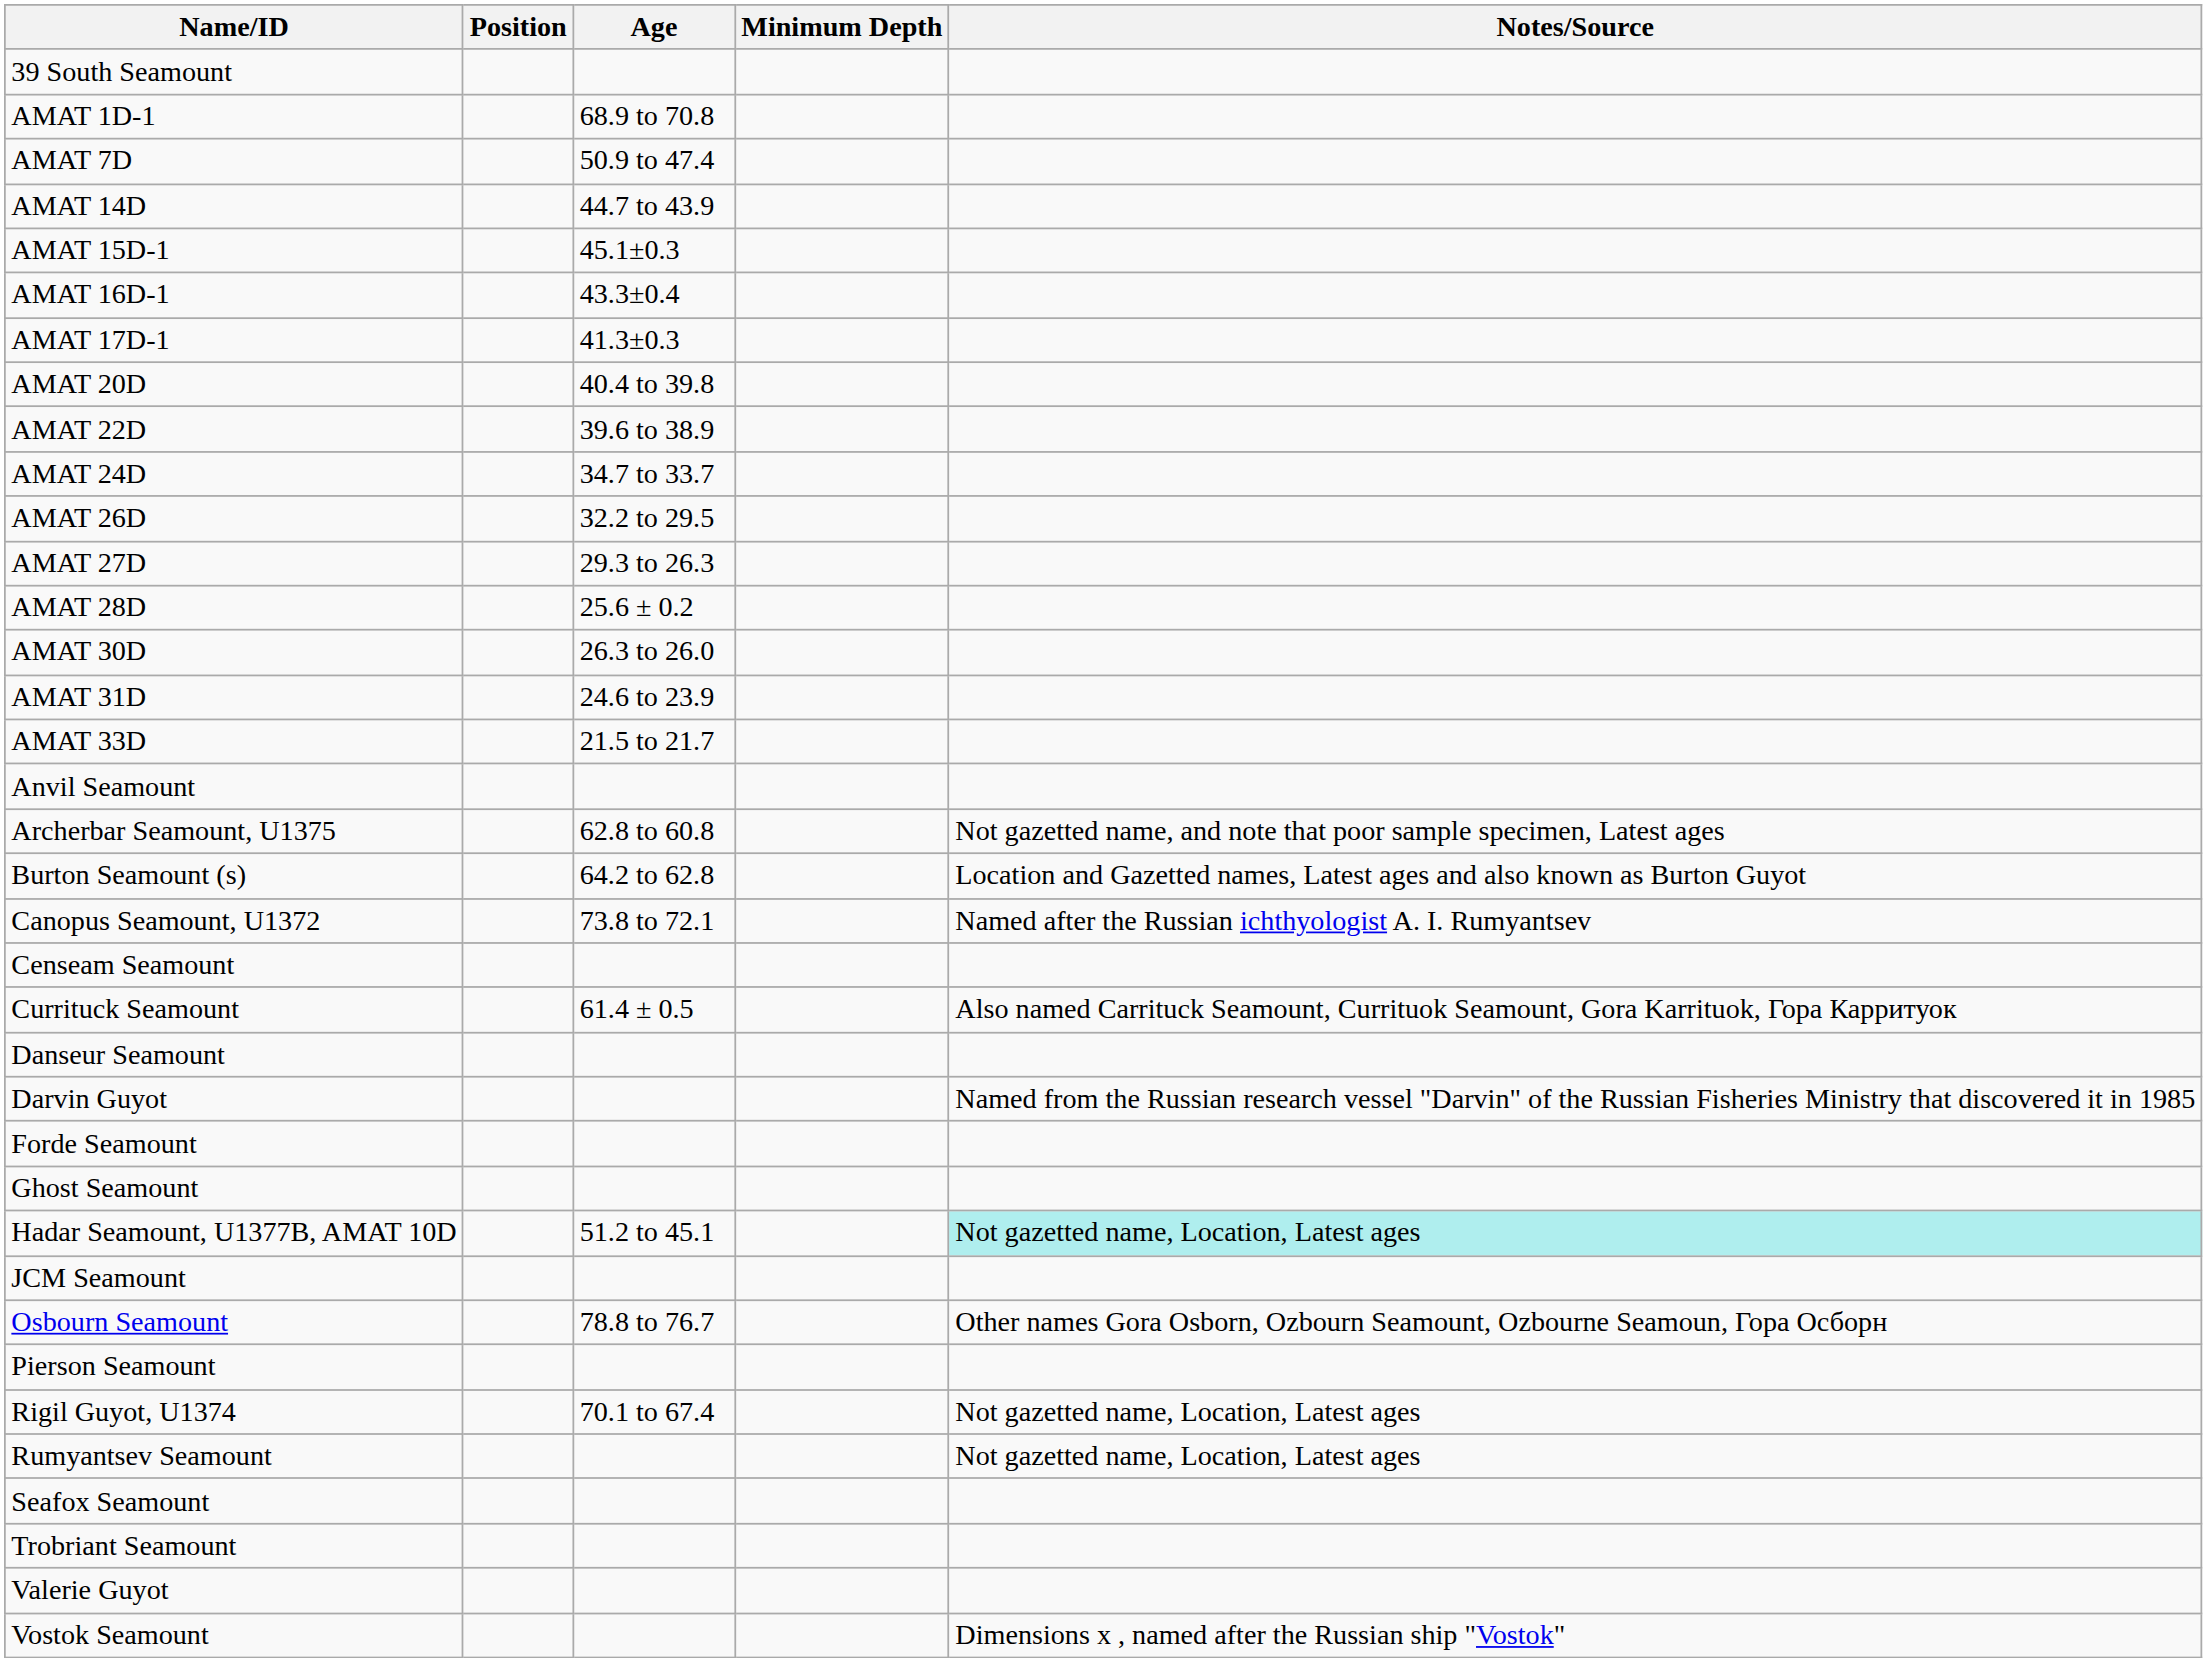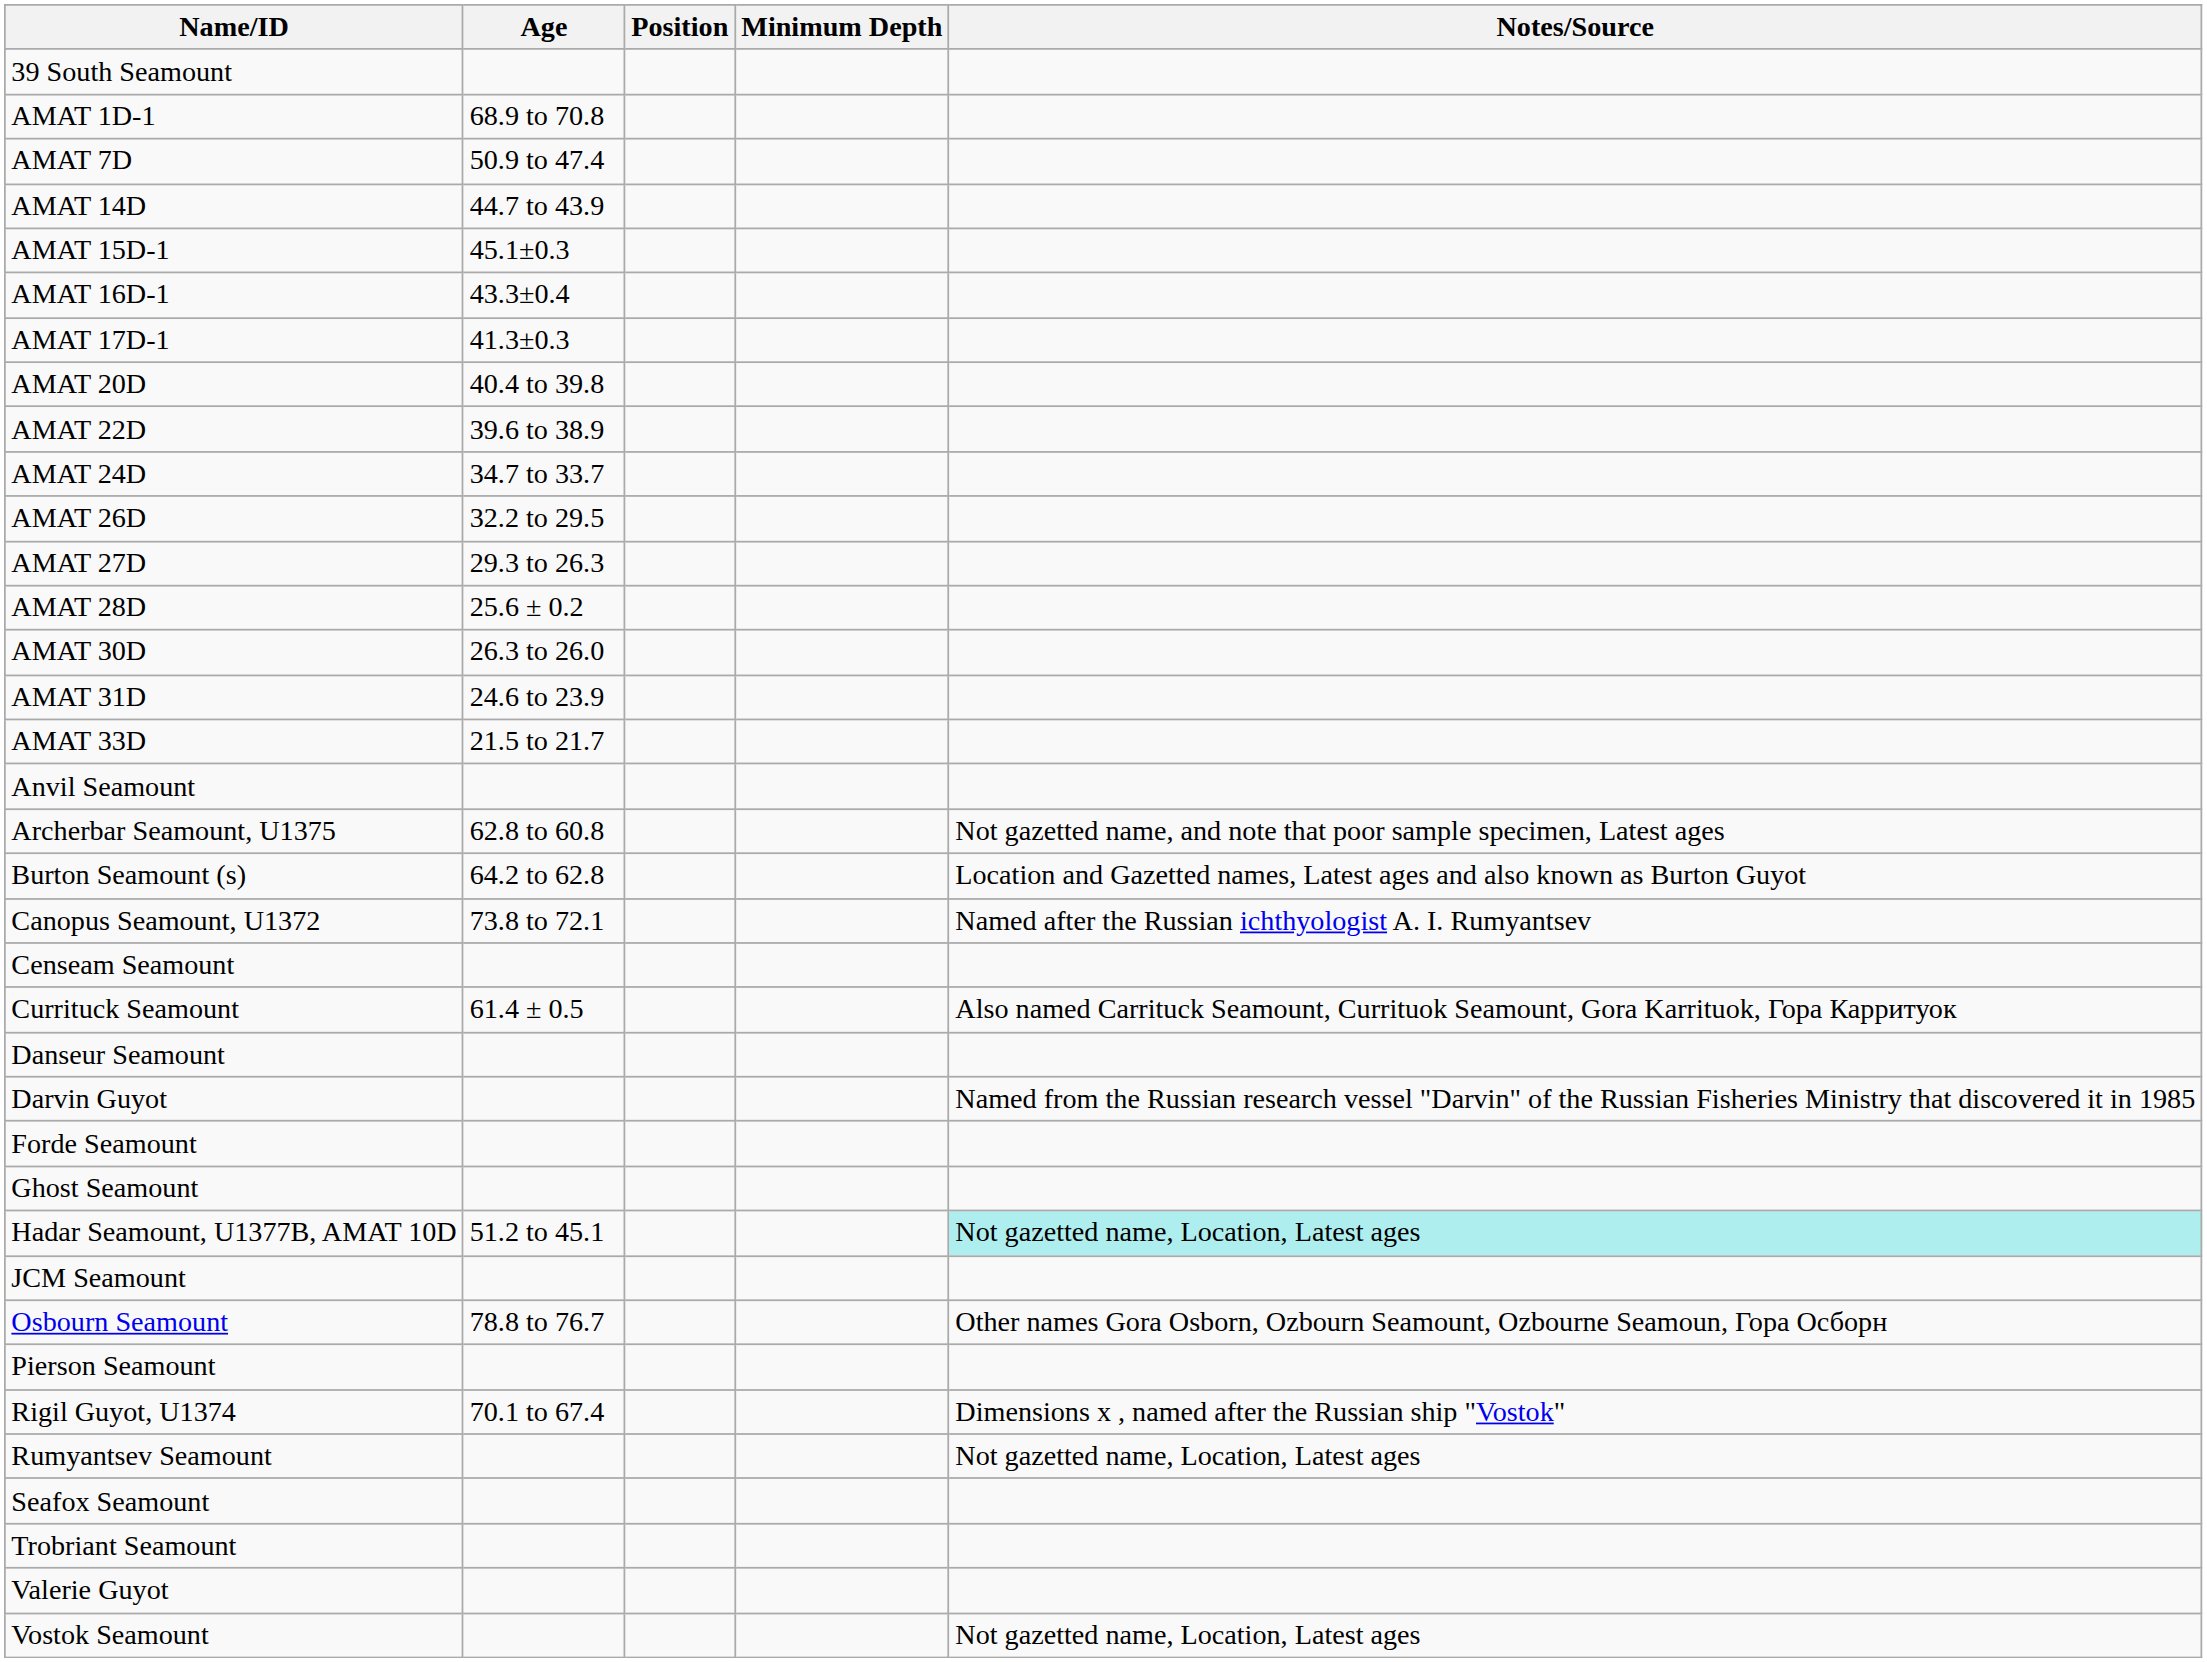 <table class="wikitable sortable">
 <tr>
 <th>Name/ID</th>
+<th>Age</th>
 <th>Position</th>
-<th>Age</th>
 <th>Minimum Depth</th>
 <th>Notes/Source</th>
 </tr>
 <tr>
 <td>39 South Seamount</td>
 <td></td>
 <td></td>
 <td></td>
 <td></td>
 </tr>
 <tr>
 <td>AMAT 1D-1</td>
+<td>68.9 to 70.8 </td>
 <td></td>
-<td>68.9 to 70.8 </td>
 <td></td>
 <td></td>
 </tr>
 <tr>
 <td>AMAT 7D</td>
+<td>50.9 to 47.4 </td>
 <td></td>
-<td>50.9 to 47.4 </td>
 <td></td>
 <td></td>
 </tr>
 <tr>
 <td>AMAT 14D</td>
+<td>44.7 to 43.9 </td>
 <td></td>
-<td>44.7 to 43.9 </td>
 <td></td>
 <td></td>
 </tr>
 <tr>
 <td>AMAT 15D-1</td>
+<td>45.1±0.3 </td>
 <td></td>
-<td>45.1±0.3 </td>
 <td></td>
 <td></td>
 </tr>
 <tr>
 <td>AMAT 16D-1</td>
+<td>43.3±0.4 </td>
 <td></td>
-<td>43.3±0.4 </td>
 <td></td>
 <td></td>
 </tr>
 <tr>
 <td>AMAT 17D-1</td>
+<td>41.3±0.3 </td>
 <td></td>
-<td>41.3±0.3 </td>
 <td></td>
 <td></td>
 </tr>
 <tr>
 <td>AMAT 20D</td>
+<td>40.4 to 39.8 </td>
 <td></td>
-<td>40.4 to 39.8 </td>
 <td></td>
 <td></td>
 </tr>
 <tr>
 <td>AMAT 22D</td>
+<td>39.6 to 38.9 </td>
 <td></td>
-<td>39.6 to 38.9 </td>
 <td></td>
 <td></td>
 </tr>
 <tr>
 <td>AMAT 24D</td>
+<td>34.7 to 33.7 </td>
 <td></td>
-<td>34.7 to 33.7 </td>
 <td></td>
 <td></td>
 </tr>
 <tr>
 <td>AMAT 26D</td>
+<td>32.2 to 29.5 </td>
 <td></td>
-<td>32.2 to 29.5 </td>
 <td></td>
 <td></td>
 </tr>
 <tr>
 <td>AMAT 27D</td>
+<td>29.3 to 26.3 </td>
 <td></td>
-<td>29.3 to 26.3 </td>
 <td></td>
 <td></td>
 </tr>
 <tr>
 <td>AMAT 28D</td>
+<td>25.6 ± 0.2 </td>
 <td></td>
-<td>25.6 ± 0.2 </td>
 <td></td>
 <td></td>
 </tr>
 <tr>
 <td>AMAT 30D</td>
+<td>26.3 to 26.0 </td>
 <td></td>
-<td>26.3 to 26.0 </td>
 <td></td>
 <td></td>
 </tr>
 <tr>
 <td>AMAT 31D</td>
+<td>24.6 to 23.9 </td>
 <td></td>
-<td>24.6 to 23.9 </td>
 <td></td>
 <td></td>
 </tr>
 <tr>
 <td>AMAT 33D</td>
+<td>21.5 to 21.7 </td>
 <td></td>
-<td>21.5 to 21.7 </td>
 <td></td>
 <td></td>
 </tr>
 <tr>
 <td>Anvil Seamount</td>
 <td></td>
 <td></td>
 <td></td>
 <td></td>
 </tr>
 <tr>
 <td>Archerbar Seamount, U1375</td>
+<td>62.8 to 60.8 </td>
 <td></td>
-<td>62.8 to 60.8 </td>
 <td></td>
 <td>Not gazetted name, and note that poor sample specimen, Latest ages</td>
 </tr>
 <tr>
 <td>Burton Seamount (s)</td>
+<td>64.2 to 62.8 </td>
 <td></td>
-<td>64.2 to 62.8 </td>
 <td></td>
 <td>Location and Gazetted names, Latest ages and also known as Burton Guyot</td>
 </tr>
 <tr>
 <td>Canopus Seamount, U1372</td>
+<td>73.8 to 72.1  </td>
 <td></td>
-<td>73.8 to 72.1  </td>
 <td></td>
 <td>Named after the Russian <a href='#'>ichthyologist</a> A. I. Rumyantsev</td>
 </tr>
 <tr>
 <td>Censeam Seamount</td>
 <td></td>
 <td></td>
 <td></td>
 <td></td>
 </tr>
 <tr>
 <td>Currituck Seamount</td>
+<td>61.4 ± 0.5 </td>
 <td></td>
-<td>61.4 ± 0.5 </td>
 <td></td>
 <td>Also named Carrituck Seamount, Currituok Seamount, Gora Karrituok, Гора Карритуок</td>
 </tr>
 <tr>
 <td>Danseur Seamount</td>
 <td></td>
 <td></td>
 <td></td>
 <td></td>
 </tr>
 <tr>
 <td>Darvin Guyot</td>
 <td></td>
 <td></td>
 <td></td>
 <td>Named from the Russian research vessel "Darvin" of the Russian Fisheries Ministry that discovered it in 1985</td>
 </tr>
 <tr>
 <td>Forde Seamount</td>
 <td></td>
 <td></td>
 <td></td>
 <td></td>
 </tr>
 <tr>
 <td>Ghost Seamount</td>
 <td></td>
 <td></td>
 <td></td>
 <td></td>
 </tr>
 <tr>
 <td>Hadar Seamount, U1377B, AMAT 10D</td>
+<td>51.2 to 45.1  </td>
 <td></td>
-<td>51.2 to 45.1  </td>
 <td></td>
 <td style="background: paleturquoise;">Not gazetted name, Location, Latest ages</td>
 </tr>
 <tr>
 <td>JCM Seamount</td>
 <td></td>
 <td></td>
 <td></td>
 <td></td>
 </tr>
 <tr>
 <td><a href='#'>Osbourn Seamount</a></td>
+<td>78.8 to 76.7 </td>
 <td></td>
-<td>78.8 to 76.7 </td>
 <td></td>
 <td>Other names Gora Osborn, Ozbourn Seamount, Ozbourne Seamoun, Гора Осборн</td>
 </tr>
 <tr>
 <td>Pierson Seamount</td>
 <td></td>
 <td></td>
 <td></td>
 <td></td>
 </tr>
 <tr>
 <td>Rigil Guyot, U1374</td>
-<td></td>
 <td>70.1 to 67.4 </td>
 <td></td>
-<td>Not gazetted name, Location, Latest ages</td>
+<td></td>
+<td>Dimensions  x , named after the Russian ship "<a href='#'>Vostok</a>"</td>
 </tr>
 <tr>
 <td>Rumyantsev Seamount</td>
 <td></td>
 <td></td>
 <td></td>
 <td>Not gazetted name, Location, Latest ages</td>
 </tr>
 <tr>
 <td>Seafox Seamount</td>
 <td></td>
 <td></td>
 <td></td>
 <td></td>
 </tr>
 <tr>
 <td>Trobriant Seamount</td>
 <td></td>
 <td></td>
 <td></td>
 <td></td>
 </tr>
 <tr>
 <td>Valerie Guyot</td>
 <td></td>
 <td></td>
 <td></td>
 <td></td>
 </tr>
 <tr>
 <td>Vostok Seamount</td>
 <td></td>
 <td></td>
 <td></td>
-<td>Dimensions  x , named after the Russian ship "<a href='#'>Vostok</a>"</td>
+<td>Not gazetted name, Location, Latest ages</td>
 </tr>
 </table>
